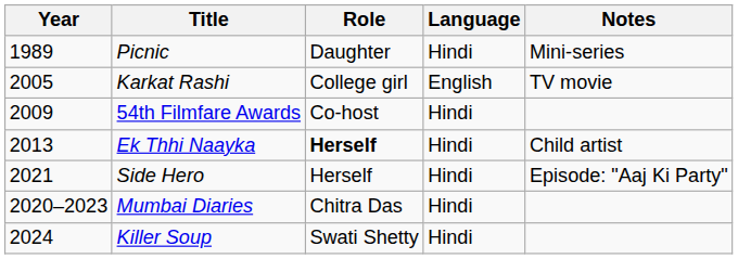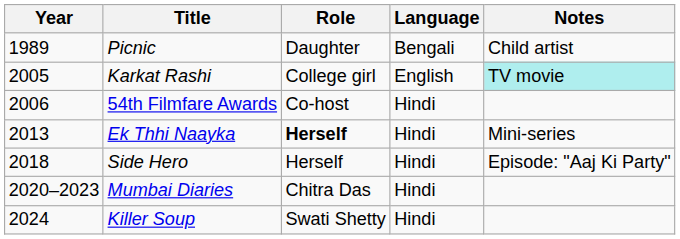 <table class="wikitable sortable">
 <tr>
 <th>Year</th>
 <th>Title</th>
 <th>Role</th>
 <th>Language</th>
 <th>Notes</th>
 </tr>
 <tr>
 <td>1989</td>
 <td><em>Picnic</em></td>
 <td>Daughter</td>
-<td>Hindi</td>
-<td>Mini-series</td>
+<td>Bengali</td>
+<td>Child artist</td>
 </tr>
 <tr>
 <td>2005</td>
 <td><em>Karkat Rashi</em></td>
 <td>College girl</td>
 <td>English</td>
-<td>TV movie</td>
+<td style="background: paleturquoise;">TV movie</td>
 </tr>
 <tr>
-<td>2009</td>
+<td>2006</td>
 <td><a href='#'>54th Filmfare Awards</a></td>
 <td>Co-host</td>
 <td>Hindi</td>
 <td></td>
 </tr>
 <tr>
 <td>2013</td>
 <td><em><a href='#'>Ek Thhi Naayka</a></em></td>
 <td><strong>Herself</strong></td>
 <td>Hindi</td>
-<td>Child artist</td>
+<td>Mini-series</td>
 </tr>
 <tr>
-<td>2021</td>
+<td>2018</td>
 <td><em>Side Hero</em></td>
 <td>Herself</td>
 <td>Hindi</td>
 <td>Episode: "Aaj Ki Party"</td>
 </tr>
 <tr>
 <td>2020–2023</td>
 <td><em><a href='#'>Mumbai Diaries</a></em></td>
 <td>Chitra Das</td>
 <td>Hindi</td>
 <td></td>
 </tr>
 <tr>
 <td>2024</td>
 <td><em><a href='#'>Killer Soup</a></em></td>
 <td>Swati Shetty</td>
 <td>Hindi</td>
 <td></td>
 </tr>
 </table>
